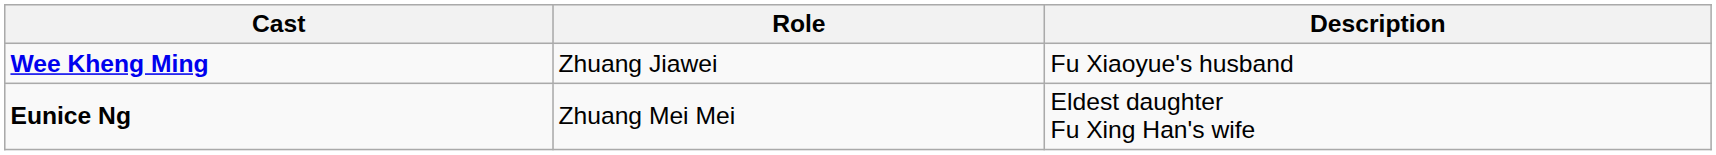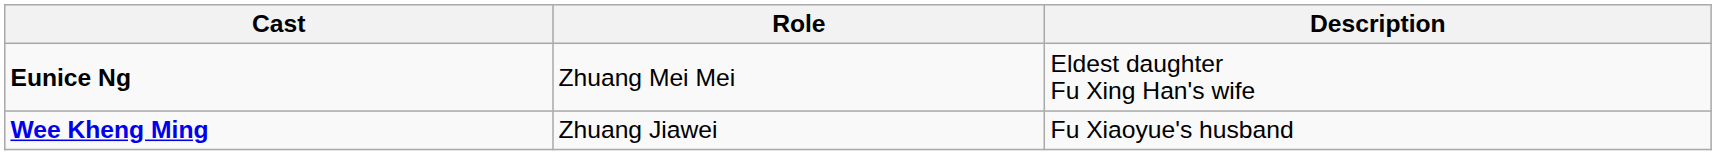 <table class="wikitable" width="70%">
 <tr>
 <th>Cast</th>
 <th>Role</th>
 <th>Description</th>
 </tr>
 <tr>
+<td><strong>Eunice Ng</strong></td>
+<td>Zhuang Mei Mei</td>
+<td>Eldest daughter<br>Fu Xing Han's wife</td>
+</tr>
+<tr>
 <td><strong><a href='#'>Wee Kheng Ming</a></strong></td>
 <td>Zhuang Jiawei</td>
 <td>Fu Xiaoyue's husband</td>
 </tr>
-<tr>
-<td><strong>Eunice Ng</strong></td>
-<td>Zhuang Mei Mei</td>
-<td>Eldest daughter<br>Fu Xing Han's wife</td>
-</tr>
 </table>
